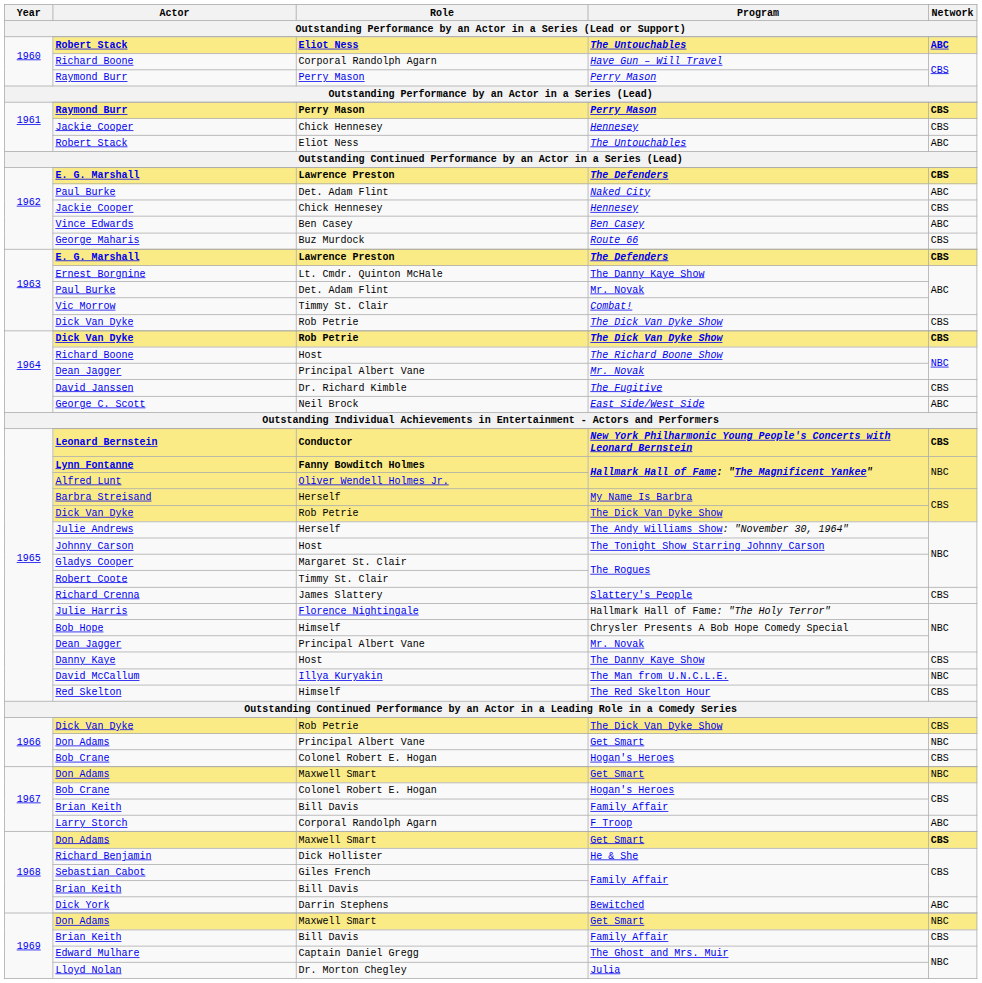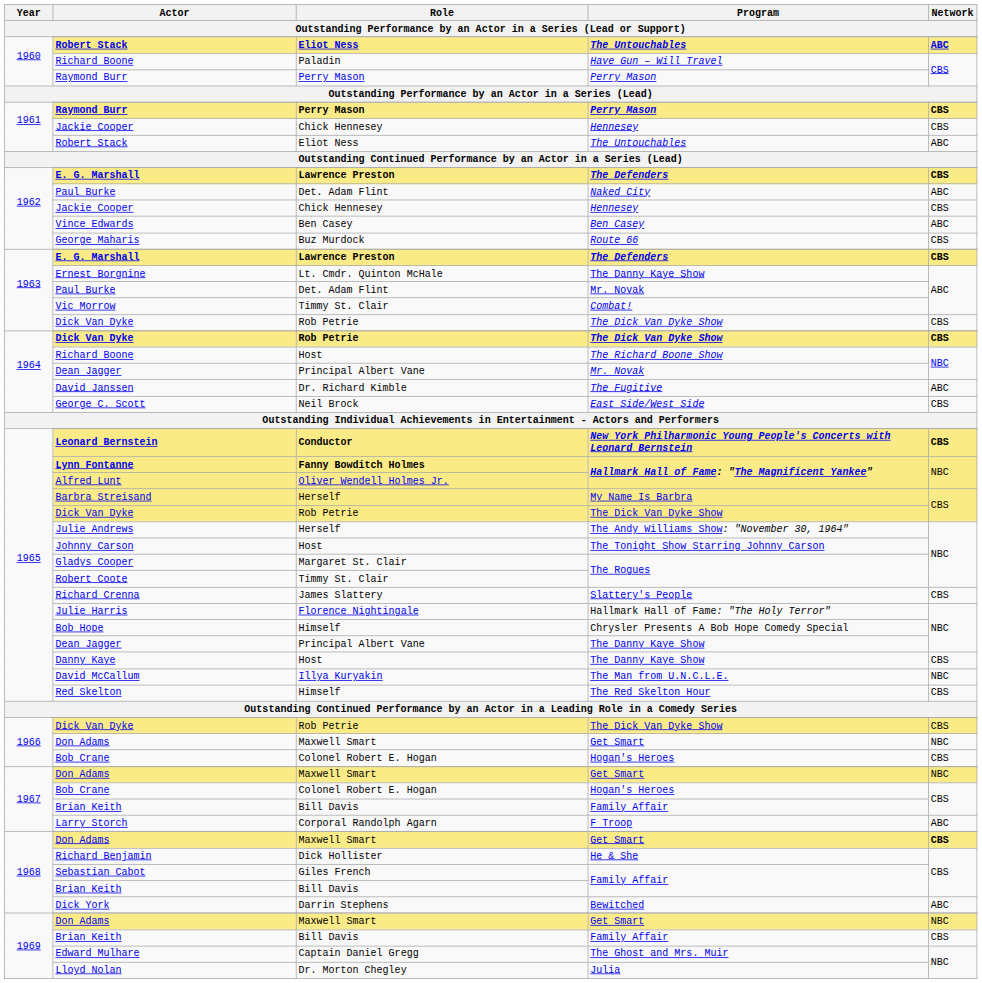 <table class="wikitable" style="width:100%">
 <tr bgcolor="#bebebe">
 <th width="5%">Year</th>
 <th width="25%">Actor</th>
 <th width="30%">Role</th>
 <th width="35%">Program</th>
 <th width="5%">Network</th>
 </tr>
 <tr>
 <th colspan=5>Outstanding Performance by an Actor in a Series (Lead or Support)</th>
 </tr>
 <tr>
 <td rowspan=4 style="text-align:center"><a href='#'>1960</a><br><br></td>
 </tr>
 <tr style="background:#FAEB86">
 <td><strong><a href='#'>Robert Stack</a></strong></td>
 <td><strong><a href='#'>Eliot Ness</a></strong></td>
 <td><strong><em><a href='#'>The Untouchables</a></em></strong></td>
 <td><strong><a href='#'>ABC</a></strong></td>
 </tr>
 <tr>
 <td><a href='#'>Richard Boone</a></td>
-<td>Corporal Randolph Agarn</td>
+<td>Paladin</td>
 <td><em><a href='#'>Have Gun – Will Travel</a></em></td>
 <td rowspan=2><a href='#'>CBS</a></td>
 </tr>
 <tr>
 <td><a href='#'>Raymond Burr</a></td>
 <td><a href='#'>Perry Mason</a></td>
 <td><em><a href='#'>Perry Mason</a></em></td>
 </tr>
 <tr>
 <th colspan=5>Outstanding Performance by an Actor in a Series (Lead)</th>
 </tr>
 <tr>
 <td rowspan=4 style="text-align:center"><a href='#'>1961</a><br><br></td>
 </tr>
 <tr style="background:#FAEB86">
 <td><strong><a href='#'>Raymond Burr</a></strong></td>
 <td><strong>Perry Mason</strong></td>
 <td><strong><em><a href='#'>Perry Mason</a></em></strong></td>
 <td><strong>CBS</strong></td>
 </tr>
 <tr>
 <td><a href='#'>Jackie Cooper</a></td>
 <td>Chick Hennesey</td>
 <td><em><a href='#'>Hennesey</a></em></td>
 <td>CBS</td>
 </tr>
 <tr>
 <td><a href='#'>Robert Stack</a></td>
 <td>Eliot Ness</td>
 <td><em><a href='#'>The Untouchables</a></em></td>
 <td>ABC</td>
 </tr>
 <tr>
 <th colspan=5>Outstanding Continued Performance by an Actor in a Series (Lead)</th>
 </tr>
 <tr>
 <td rowspan=6 style="text-align:center"><a href='#'>1962</a><br><br></td>
 </tr>
 <tr style="background:#FAEB86">
 <td><strong><a href='#'>E. G. Marshall</a></strong></td>
 <td><strong>Lawrence Preston</strong></td>
 <td><strong><em><a href='#'>The Defenders</a></em></strong></td>
 <td><strong>CBS</strong></td>
 </tr>
 <tr>
 <td><a href='#'>Paul Burke</a></td>
 <td>Det. Adam Flint</td>
 <td><em><a href='#'>Naked City</a></em></td>
 <td>ABC</td>
 </tr>
 <tr>
 <td><a href='#'>Jackie Cooper</a></td>
 <td>Chick Hennesey</td>
 <td><em><a href='#'>Hennesey</a></em></td>
 <td>CBS</td>
 </tr>
 <tr>
 <td><a href='#'>Vince Edwards</a></td>
 <td>Ben Casey</td>
 <td><em><a href='#'>Ben Casey</a></em></td>
 <td>ABC</td>
 </tr>
 <tr>
 <td><a href='#'>George Maharis</a></td>
 <td>Buz Murdock</td>
 <td><em><a href='#'>Route 66</a></em></td>
 <td>CBS</td>
 </tr>
 <tr>
 <td rowspan=6 style="text-align:center"><a href='#'>1963</a><br><br></td>
 </tr>
 <tr style="background:#FAEB86">
 <td><strong><a href='#'>E. G. Marshall</a></strong></td>
 <td><strong>Lawrence Preston</strong></td>
 <td><strong><em><a href='#'>The Defenders</a></em></strong></td>
 <td><strong>CBS</strong></td>
 </tr>
 <tr>
 <td><a href='#'>Ernest Borgnine</a></td>
 <td>Lt. Cmdr. Quinton McHale</td>
 <td></em><a href='#'>The Danny Kaye Show</a><em></td>
 <td rowspan="3">ABC</td>
 </tr>
 <tr>
 <td><a href='#'>Paul Burke</a></td>
 <td>Det. Adam Flint</td>
 <td></em><a href='#'>Mr. Novak</a><em></td>
 </tr>
 <tr>
 <td><a href='#'>Vic Morrow</a></td>
 <td>Timmy St. Clair</td>
 <td><em><a href='#'>Combat!</a></em></td>
 </tr>
 <tr>
 <td><a href='#'>Dick Van Dyke</a></td>
 <td>Rob Petrie</td>
 <td><em><a href='#'>The Dick Van Dyke Show</a></em></td>
 <td>CBS</td>
 </tr>
 <tr>
 <td rowspan=6 style="text-align:center"><a href='#'>1964</a><br><br></td>
 </tr>
 <tr style="background:#FAEB86">
 <td><strong><a href='#'>Dick Van Dyke</a></strong></td>
 <td><strong>Rob Petrie</strong></td>
 <td><strong><em><a href='#'>The Dick Van Dyke Show</a></em></strong></td>
 <td><strong>CBS</strong></td>
 </tr>
 <tr>
 <td><a href='#'>Richard Boone</a></td>
 <td>Host</td>
 <td><em><a href='#'>The Richard Boone Show</a></em></td>
 <td rowspan=2><a href='#'>NBC</a></td>
 </tr>
 <tr>
 <td><a href='#'>Dean Jagger</a></td>
 <td>Principal Albert Vane</td>
 <td><em><a href='#'>Mr. Novak</a></em></td>
 </tr>
 <tr>
 <td><a href='#'>David Janssen</a></td>
 <td>Dr. Richard Kimble</td>
 <td><em><a href='#'>The Fugitive</a></em></td>
-<td>CBS</td>
+<td>ABC</td>
 </tr>
 <tr>
 <td><a href='#'>George C. Scott</a></td>
 <td>Neil Brock</td>
 <td><em><a href='#'>East Side/West Side</a></em></td>
-<td>ABC</td>
+<td>CBS</td>
 </tr>
 <tr>
 <th colspan=5>Outstanding Individual Achievements in Entertainment - Actors and Performers</th>
 </tr>
 <tr>
 <td rowspan=17 style="text-align:center"><a href='#'>1965</a><br><br></td>
 </tr>
 <tr style="background:#FAEB86">
 <td><strong><a href='#'>Leonard Bernstein</a></strong></td>
 <td><strong>Conductor</strong></td>
 <td><strong><em><a href='#'>New York Philharmonic Young People's Concerts with Leonard Bernstein</a></em></strong></td>
 <td><strong>CBS</strong></td>
 </tr>
 <tr style="background:#FAEB86">
 <td><strong><a href='#'>Lynn Fontanne</a></strong></td>
 <td><strong>Fanny Bowditch Holmes</strong></td>
 <td rowspan="2"><strong><em><a href='#'>Hallmark Hall of Fame</a><em>: "<a href='#'>The Magnificent Yankee</a>"<strong></td>
 <td rowspan="2"></strong>NBC<strong></td>
 </tr>
 <tr style="background:#FAEB86">
 <td></strong><a href='#'>Alfred Lunt</a><strong></td>
 <td></strong><a href='#'>Oliver Wendell Holmes Jr.</a><strong></td>
 </tr>
 <tr style="background:#FAEB86">
 <td></strong><a href='#'>Barbra Streisand</a><strong></td>
 <td></strong>Herself<strong></td>
 <td></em></strong><a href='#'>My Name Is Barbra</a><strong><em></td>
 <td rowspan="2"></strong>CBS<strong></td>
 </tr>
 <tr style="background:#FAEB86">
 <td></strong><a href='#'>Dick Van Dyke</a><strong></td>
 <td></strong>Rob Petrie<strong></td>
 <td></em></strong><a href='#'>The Dick Van Dyke Show</a><strong><em></td>
 </tr>
 <tr>
 <td><a href='#'>Julie Andrews</a></td>
 <td>Herself</td>
 <td></em><a href='#'>The Andy Williams Show</a><em>: "November 30, 1964"</td>
 <td rowspan="4">NBC</td>
 </tr>
 <tr>
 <td><a href='#'>Johnny Carson</a></td>
 <td>Host</td>
 <td></em><a href='#'>The Tonight Show Starring Johnny Carson</a><em></td>
 </tr>
 <tr>
 <td><a href='#'>Gladys Cooper</a></td>
 <td>Margaret St. Clair</td>
 <td rowspan="2"></em><a href='#'>The Rogues</a><em></td>
 </tr>
 <tr>
 <td><a href='#'>Robert Coote</a></td>
 <td>Timmy St. Clair</td>
 </tr>
 <tr>
 <td><a href='#'>Richard Crenna</a></td>
 <td>James Slattery</td>
 <td></em><a href='#'>Slattery's People</a><em></td>
 <td>CBS</td>
 </tr>
 <tr>
 <td><a href='#'>Julie Harris</a></td>
 <td><a href='#'>Florence Nightingale</a></td>
 <td></em>Hallmark Hall of Fame<em>: "The Holy Terror"</td>
 <td rowspan="3">NBC</td>
 </tr>
 <tr>
 <td><a href='#'>Bob Hope</a></td>
 <td>Himself</td>
 <td></em>Chrysler Presents A Bob Hope Comedy Special<em></td>
 </tr>
 <tr>
 <td><a href='#'>Dean Jagger</a></td>
 <td>Principal Albert Vane</td>
-<td></em><a href='#'>Mr. Novak</a><em></td>
+<td></em><a href='#'>The Danny Kaye Show</a><em></td>
 </tr>
 <tr>
 <td><a href='#'>Danny Kaye</a></td>
 <td>Host</td>
 <td></em><a href='#'>The Danny Kaye Show</a><em></td>
 <td>CBS</td>
 </tr>
 <tr>
 <td><a href='#'>David McCallum</a></td>
 <td><a href='#'>Illya Kuryakin</a></td>
 <td></em><a href='#'>The Man from U.N.C.L.E.</a><em></td>
 <td>NBC</td>
 </tr>
 <tr>
 <td><a href='#'>Red Skelton</a></td>
 <td>Himself</td>
 <td></em><a href='#'>The Red Skelton Hour</a><em></td>
 <td>CBS</td>
 </tr>
 <tr>
 <th colspan="5">Outstanding Continued Performance by an Actor in a Leading Role in a Comedy Series</th>
 </tr>
 <tr>
 <td rowspan=4 style="text-align:center"><a href='#'>1966</a><br></td>
 </tr>
 <tr style="background:#FAEB86">
 <td></strong><a href='#'>Dick Van Dyke</a><strong></td>
 <td></strong>Rob Petrie<strong></td>
 <td></em></strong><a href='#'>The Dick Van Dyke Show</a><strong><em></td>
 <td></strong>CBS<strong></td>
 </tr>
 <tr>
 <td><a href='#'>Don Adams</a></td>
-<td>Principal Albert Vane</td>
+<td>Maxwell Smart</td>
 <td></em><a href='#'>Get Smart</a><em></td>
 <td>NBC</td>
 </tr>
 <tr>
 <td><a href='#'>Bob Crane</a></td>
 <td>Colonel Robert E. Hogan</td>
 <td></em><a href='#'>Hogan's Heroes</a><em></td>
 <td>CBS</td>
 </tr>
 <tr>
 <td rowspan=5 style="text-align:center"><a href='#'>1967</a><br></td>
 </tr>
 <tr style="background:#FAEB86">
 <td></strong><a href='#'>Don Adams</a><strong></td>
 <td></strong>Maxwell Smart<strong></td>
 <td></em></strong><a href='#'>Get Smart</a><strong><em></td>
 <td></strong>NBC<strong></td>
 </tr>
 <tr>
 <td><a href='#'>Bob Crane</a></td>
 <td>Colonel Robert E. Hogan</td>
 <td></em><a href='#'>Hogan's Heroes</a><em></td>
 <td rowspan=2>CBS</td>
 </tr>
 <tr>
 <td><a href='#'>Brian Keith</a></td>
 <td>Bill Davis</td>
 <td></em><a href='#'>Family Affair</a><em></td>
 </tr>
 <tr>
 <td><a href='#'>Larry Storch</a></td>
 <td>Corporal Randolph Agarn</td>
 <td></em><a href='#'>F Troop</a><em></td>
 <td>ABC</td>
 </tr>
 <tr>
 <td rowspan=6 style="text-align:center"><a href='#'>1968</a><br></td>
 </tr>
 <tr style="background:#FAEB86">
 <td></strong><a href='#'>Don Adams</a><strong></td>
 <td></strong>Maxwell Smart<strong></td>
 <td></em></strong><a href='#'>Get Smart</a><strong><em></td>
 <td><strong>CBS</strong></td>
 </tr>
 <tr>
 <td><a href='#'>Richard Benjamin</a></td>
 <td>Dick Hollister</td>
 <td></em><a href='#'>He & She</a><em></td>
 <td rowspan=3>CBS</td>
 </tr>
 <tr>
 <td><a href='#'>Sebastian Cabot</a></td>
 <td>Giles French</td>
 <td rowspan=2></em><a href='#'>Family Affair</a><em></td>
 </tr>
 <tr>
 <td><a href='#'>Brian Keith</a></td>
 <td>Bill Davis</td>
 </tr>
 <tr>
 <td><a href='#'>Dick York</a></td>
 <td>Darrin Stephens</td>
 <td></em><a href='#'>Bewitched</a><em></td>
 <td>ABC</td>
 </tr>
 <tr>
 <td rowspan=5 style="text-align:center"><a href='#'>1969</a><br></td>
 </tr>
 <tr style="background:#FAEB86">
 <td></strong><a href='#'>Don Adams</a><strong></td>
 <td></strong>Maxwell Smart<strong></td>
 <td></em></strong><a href='#'>Get Smart</a><strong><em></td>
 <td></strong>NBC<strong></td>
 </tr>
 <tr>
 <td><a href='#'>Brian Keith</a></td>
 <td>Bill Davis</td>
 <td></em><a href='#'>Family Affair</a><em></td>
 <td>CBS</td>
 </tr>
 <tr>
 <td><a href='#'>Edward Mulhare</a></td>
 <td>Captain Daniel Gregg</td>
 <td></em><a href='#'>The Ghost and Mrs. Muir</a><em></td>
 <td rowspan=2>NBC</td>
 </tr>
 <tr>
 <td><a href='#'>Lloyd Nolan</a></td>
 <td>Dr. Morton Chegley</td>
 <td></em><a href='#'>Julia</a><em></td>
 </tr>
 </table>
